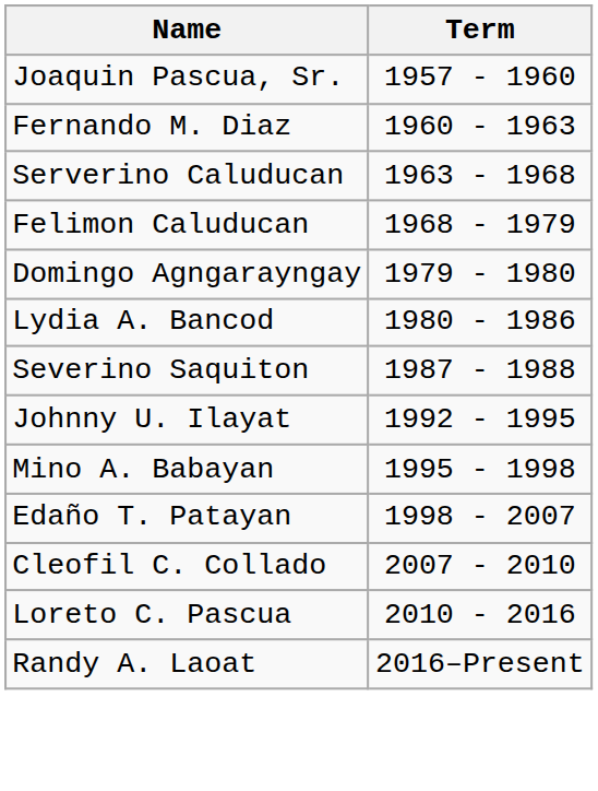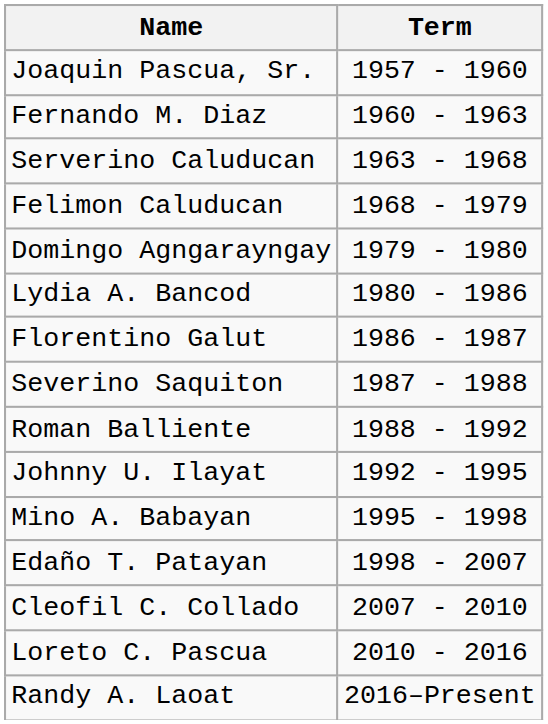 <table class="wikitable" style="line-height:1.20em; font-size:100%;">
 <tr>
 <th>Name</th>
 <th>Term</th>
 </tr>
 <tr>
 <td>Joaquin Pascua, Sr.</td>
 <td style="text-align:center;">1957 - 1960</td>
 </tr>
 <tr>
 <td>Fernando M. Diaz</td>
 <td style="text-align:center;">1960 - 1963</td>
 </tr>
 <tr>
 <td>Serverino Caluducan</td>
 <td style="text-align:center;">1963 - 1968</td>
 </tr>
 <tr>
 <td>Felimon Caluducan</td>
 <td style="text-align:center;">1968 - 1979</td>
 </tr>
 <tr>
 <td>Domingo Agngarayngay</td>
 <td style="text-align:center;">1979 - 1980</td>
 </tr>
 <tr>
 <td>Lydia A. Bancod</td>
 <td style="text-align:center;">1980 - 1986</td>
 </tr>
 <tr>
+<td>Florentino Galut</td>
+<td style="text-align:center;">1986 - 1987</td>
+</tr>
+<tr>
 <td>Severino Saquiton</td>
 <td style="text-align:center;">1987 - 1988</td>
+</tr>
+<tr>
+<td>Roman Balliente</td>
+<td style="text-align:center;">1988 - 1992</td>
 </tr>
 <tr>
 <td>Johnny U. Ilayat</td>
 <td style="text-align:center;">1992 - 1995</td>
 </tr>
 <tr>
 <td>Mino A. Babayan</td>
 <td style="text-align:center;">1995 - 1998</td>
 </tr>
 <tr>
 <td>Edaño T. Patayan</td>
 <td style="text-align:center;">1998 - 2007</td>
 </tr>
 <tr>
 <td>Cleofil C. Collado</td>
 <td style="text-align:center;">2007 - 2010</td>
 </tr>
 <tr>
 <td>Loreto C. Pascua</td>
 <td style="text-align:center;">2010 - 2016</td>
 </tr>
 <tr>
 <td>Randy A. Laoat</td>
 <td style="text-align:center;">2016–Present</td>
 </tr>
 </table>
